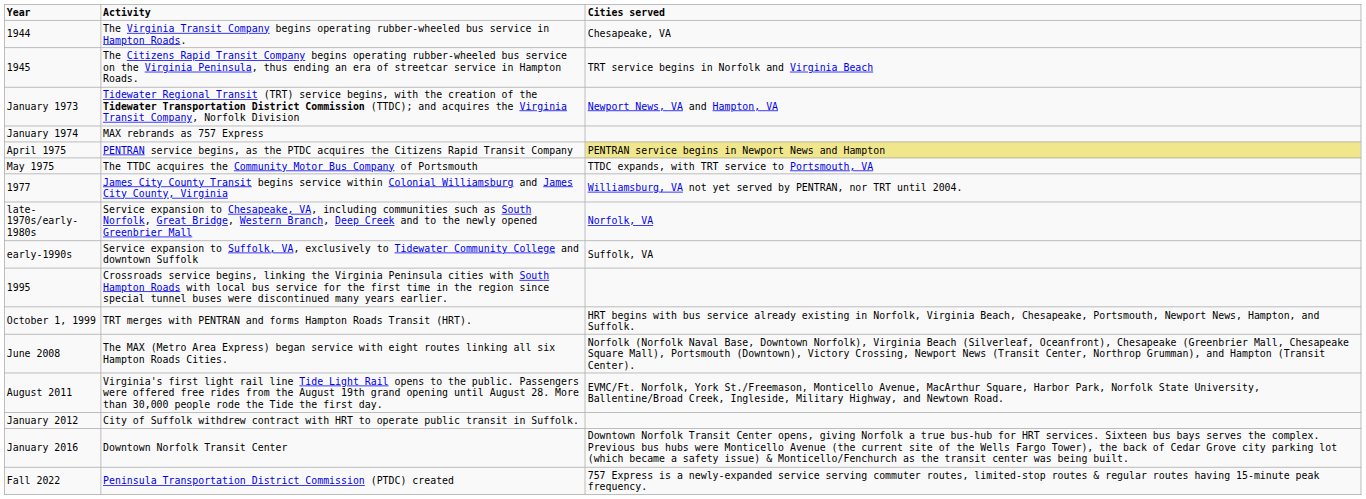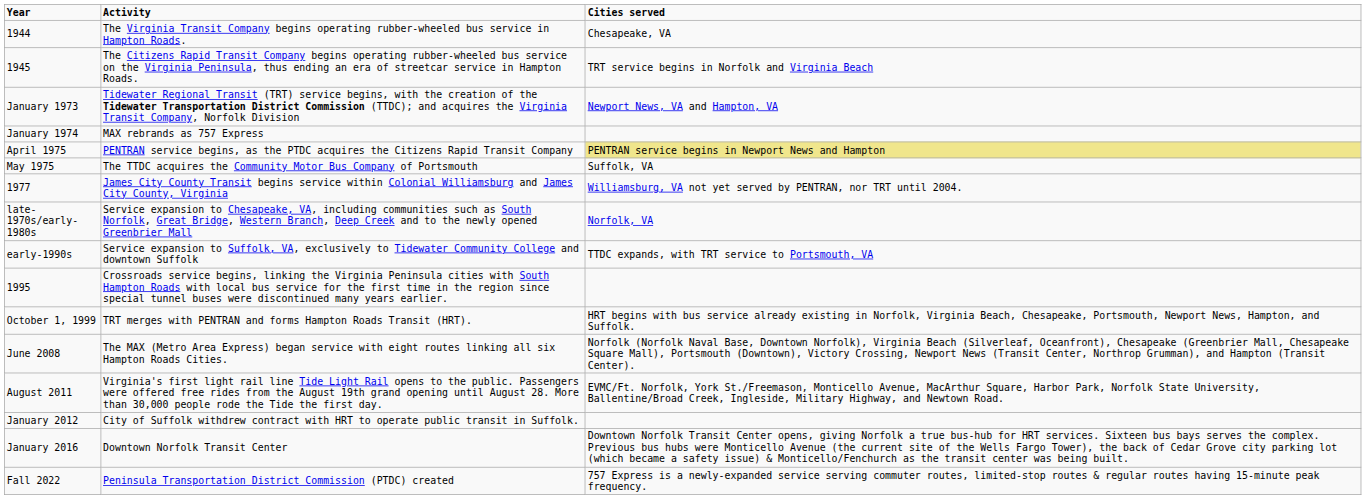 <table class="wikitable" style="width: 90%;">
 <tr>
 <td><strong>Year</strong></td>
 <td><strong>Activity</strong></td>
 <td><strong>Cities served</strong></td>
 </tr>
 <tr>
 <td>1944</td>
 <td>The <a href='#'>Virginia Transit Company</a> begins operating rubber-wheeled bus service in <a href='#'>Hampton Roads</a>.</td>
 <td>Chesapeake, VA</td>
 </tr>
 <tr>
 <td>1945</td>
 <td>The <a href='#'>Citizens Rapid Transit Company</a> begins operating rubber-wheeled bus service on the <a href='#'>Virginia Peninsula</a>, thus ending an era of streetcar service in Hampton Roads.</td>
 <td>TRT service begins in Norfolk and <a href='#'>Virginia Beach</a></td>
 </tr>
 <tr>
 <td>January 1973</td>
 <td><a href='#'>Tidewater Regional Transit</a> (TRT) service begins, with the creation of the <strong>Tidewater Transportation District Commission</strong> (TTDC); and acquires the <a href='#'>Virginia Transit Company</a>, Norfolk Division</td>
 <td><a href='#'>Newport News, VA</a> and <a href='#'>Hampton, VA</a></td>
 </tr>
 <tr>
 <td>January 1974</td>
 <td>MAX rebrands as 757 Express</td>
 <td></td>
 </tr>
 <tr>
 <td>April 1975</td>
 <td><a href='#'>PENTRAN</a> service begins, as the PTDC acquires the Citizens Rapid Transit Company</td>
 <td style="background: khaki;">PENTRAN service begins in Newport News and Hampton</td>
 </tr>
 <tr>
 <td>May 1975</td>
 <td>The TTDC acquires the <a href='#'>Community Motor Bus Company</a> of Portsmouth</td>
-<td>TTDC expands, with TRT service to <a href='#'>Portsmouth, VA</a></td>
+<td>Suffolk, VA</td>
 </tr>
 <tr>
 <td>1977</td>
 <td><a href='#'>James City County Transit</a> begins service within <a href='#'>Colonial Williamsburg</a> and <a href='#'>James City County, Virginia</a></td>
 <td><a href='#'>Williamsburg, VA</a> not yet served by PENTRAN, nor TRT until 2004.</td>
 </tr>
 <tr>
 <td>late-1970s/early-1980s</td>
 <td>Service expansion to <a href='#'>Chesapeake, VA</a>, including communities such as <a href='#'>South Norfolk</a>, <a href='#'>Great Bridge</a>, <a href='#'>Western Branch</a>, <a href='#'>Deep Creek</a> and to the newly opened <a href='#'>Greenbrier Mall</a></td>
 <td><a href='#'>Norfolk, VA</a></td>
 </tr>
 <tr>
 <td>early-1990s</td>
 <td>Service expansion to <a href='#'>Suffolk, VA</a>, exclusively to <a href='#'>Tidewater Community College</a> and downtown Suffolk</td>
-<td>Suffolk, VA</td>
+<td>TTDC expands, with TRT service to <a href='#'>Portsmouth, VA</a></td>
 </tr>
 <tr>
 <td>1995</td>
 <td>Crossroads service begins, linking the Virginia Peninsula cities with <a href='#'>South Hampton Roads</a> with local bus service for the first time in the region since special tunnel buses were discontinued many years earlier.</td>
 <td></td>
 </tr>
 <tr>
 <td>October 1, 1999</td>
 <td>TRT merges with PENTRAN and forms Hampton Roads Transit (HRT).</td>
 <td>HRT begins with bus service already existing in Norfolk, Virginia Beach, Chesapeake, Portsmouth, Newport News, Hampton, and Suffolk.</td>
 </tr>
 <tr>
 <td>June 2008</td>
 <td>The MAX (Metro Area Express) began service with eight routes linking all six Hampton Roads Cities.</td>
 <td>Norfolk (Norfolk Naval Base, Downtown Norfolk), Virginia Beach (Silverleaf, Oceanfront), Chesapeake (Greenbrier Mall, Chesapeake Square Mall), Portsmouth (Downtown), Victory Crossing, Newport News (Transit Center, Northrop Grumman), and Hampton (Transit Center).</td>
 </tr>
 <tr>
 <td>August 2011</td>
 <td>Virginia's first light rail line <a href='#'>Tide Light Rail</a> opens to the public. Passengers were offered free rides from the August 19th grand opening until August 28. More than 30,000 people rode the Tide the first day.</td>
 <td>EVMC/Ft. Norfolk, York St./Freemason, Monticello Avenue, MacArthur Square, Harbor Park, Norfolk State University, Ballentine/Broad Creek, Ingleside, Military Highway, and Newtown Road.</td>
 </tr>
 <tr>
 <td>January 2012</td>
 <td>City of Suffolk withdrew contract with HRT to operate public transit in Suffolk.</td>
 </tr>
 <tr>
 <td>January 2016</td>
 <td>Downtown Norfolk Transit Center</td>
 <td>Downtown Norfolk Transit Center opens, giving Norfolk a true bus-hub for HRT services. Sixteen bus bays serves the complex. Previous bus hubs were Monticello Avenue (the current site of the Wells Fargo Tower), the back of Cedar Grove city parking lot (which became a safety issue) & Monticello/Fenchurch as the transit center was being built.</td>
 </tr>
 <tr>
 <td>Fall 2022</td>
 <td><a href='#'>Peninsula Transportation District Commission</a> (PTDC) created</td>
 <td>757 Express is a newly-expanded service serving commuter routes, limited-stop routes & regular routes having 15-minute peak frequency.</td>
 </tr>
 </table>
